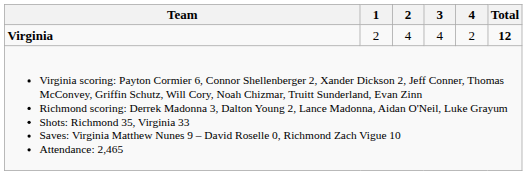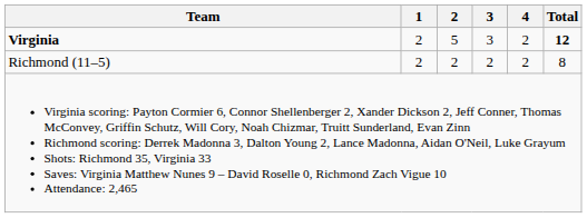 <table class="wikitable" style="text-align:center; max-width:40em">
 <tr>
 <th>Team</th>
 <th style="width:2em">1</th>
 <th style="width:2em">2</th>
 <th style="width:2em">3</th>
 <th style="width:2em">4</th>
 <th style="width:2em">Total</th>
 </tr>
 <tr>
 <td style="text-align:left"><strong>Virginia</strong></td>
 <td>2</td>
-<td>4</td>
-<td>4</td>
+<td>5</td>
+<td>3</td>
 <td>2</td>
 <td><strong>12</strong></td>
+</tr>
+<tr>
+<td style="text-align:left">Richmond (11–5)</td>
+<td>2</td>
+<td>2</td>
+<td>2</td>
+<td>2</td>
+<td>8</td>
 </tr>
 <tr>
 <td colspan=6 style="text-align:left; font-size:88%;"><br><ul><li>Virginia scoring: Payton Cormier 6, Connor Shellenberger 2, Xander Dickson 2, Jeff Conner, Thomas McConvey, Griffin Schutz, Will Cory, Noah Chizmar, Truitt Sunderland, Evan Zinn</li><li>Richmond scoring: Derrek Madonna 3, Dalton Young 2, Lance Madonna, Aidan O'Neil, Luke Grayum</li><li>Shots: Richmond 35, Virginia 33</li><li>Saves: Virginia Matthew Nunes 9 – David Roselle 0, Richmond Zach Vigue 10</li><li>Attendance: 2,465</li></ul></td>
 </tr>
 </table>
